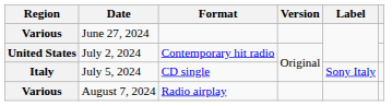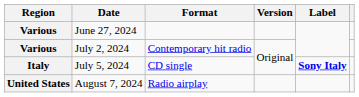 <table class="wikitable plainrowheaders">
 <tr>
 <th scope="col">Region</th>
 <th scope="col">Date</th>
 <th scope="col">Format</th>
 <th scope="col">Version</th>
 <th scope="col">Label</th>
 <th scope="col"></th>
 </tr>
 <tr>
 <th scope="row">Various</th>
 <td>June 27, 2024</td>
 <td></td>
 <td></td>
 <td rowspan="2"></td>
 <td style="text-align:center"></td>
 </tr>
 <tr>
-<th scope="row">United States</th>
+<th scope="row">Various</th>
 <td>July 2, 2024</td>
 <td><a href='#'>Contemporary hit radio</a></td>
 <td rowspan="2">Original</td>
 <td style="text-align:center"></td>
 </tr>
 <tr>
 <th scope="row">Italy</th>
 <td>July 5, 2024</td>
 <td><a href='#'>CD single</a></td>
-<td><a href='#'>Sony Italy</a></td>
+<td><strong><a href='#'>Sony Italy</a></strong></td>
 <td style="text-align:center"></td>
 </tr>
 <tr>
-<th scope="row">Various</th>
+<th scope="row">United States</th>
 <td>August 7, 2024</td>
 <td><a href='#'>Radio airplay</a></td>
 <td></td>
 <td></td>
 <td style="text-align:center;"></td>
 </tr>
 </table>
